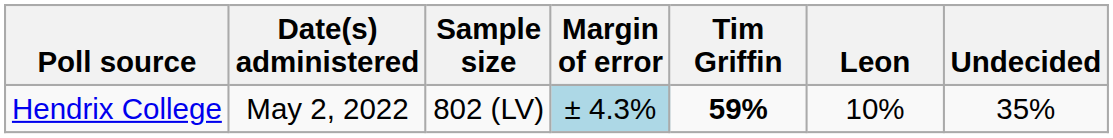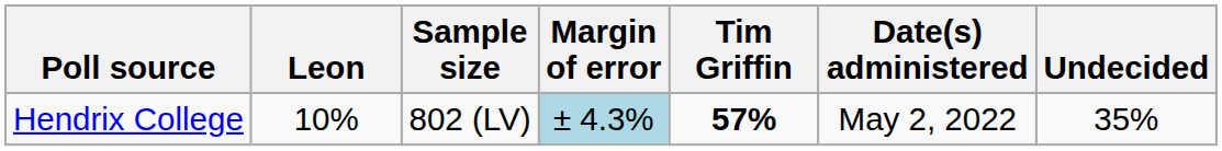 <table class="wikitable" style="font-size:90%;text-align:center;">
 <tr valign="bottom">
 <th>Poll source</th>
-<th>Date(s)<br>administered</th>
+<th style="width:60px;">Leon<br></th>
 <th>Sample<br>size</th>
 <th>Margin<br>of error</th>
 <th style="width:60px;">Tim<br>Griffin</th>
-<th style="width:60px;">Leon<br></th>
+<th>Date(s)<br>administered</th>
 <th>Undecided</th>
 </tr>
 <tr>
 <td style="text-align:left;"><a href='#'>Hendrix College</a></td>
-<td>May 2, 2022</td>
+<td>10%</td>
 <td>802 (LV)</td>
 <td style="background: lightblue;">± 4.3%</td>
-<td><strong>59%</strong></td>
-<td>10%</td>
+<td><strong>57%</strong></td>
+<td>May 2, 2022</td>
 <td>35%</td>
 </tr>
 </table>
